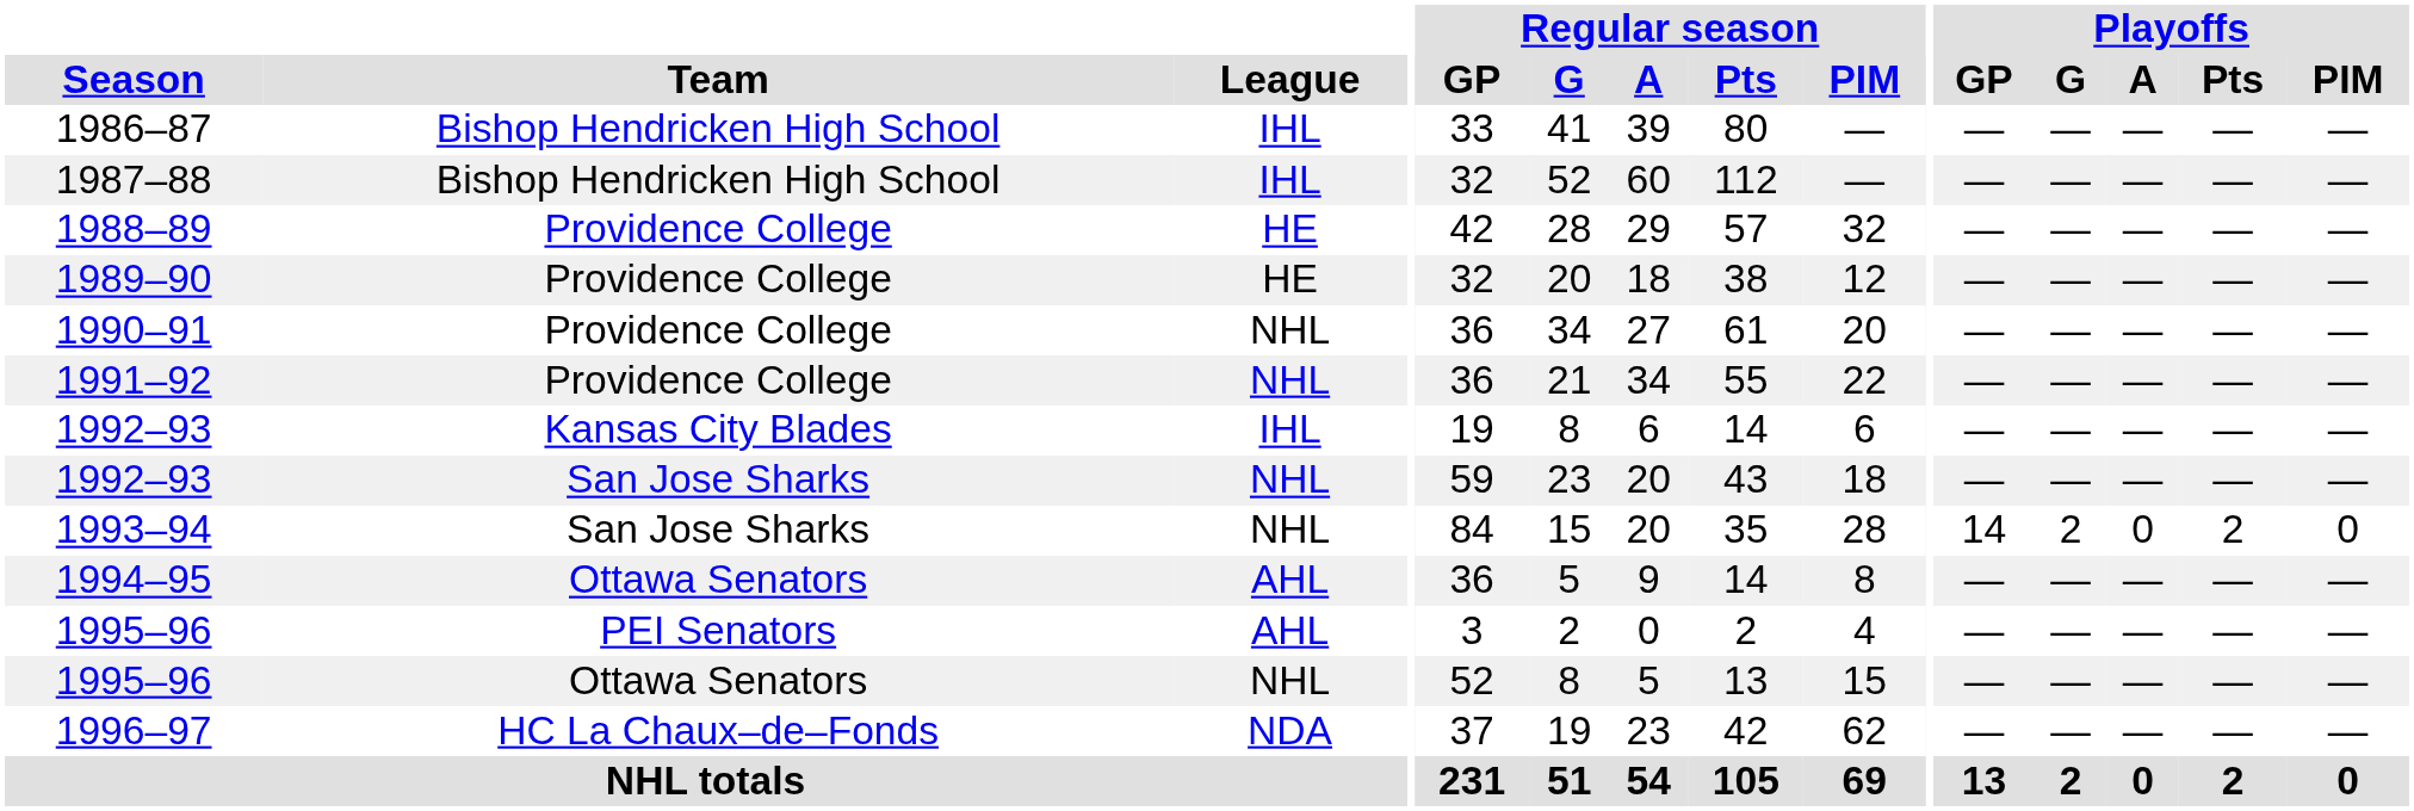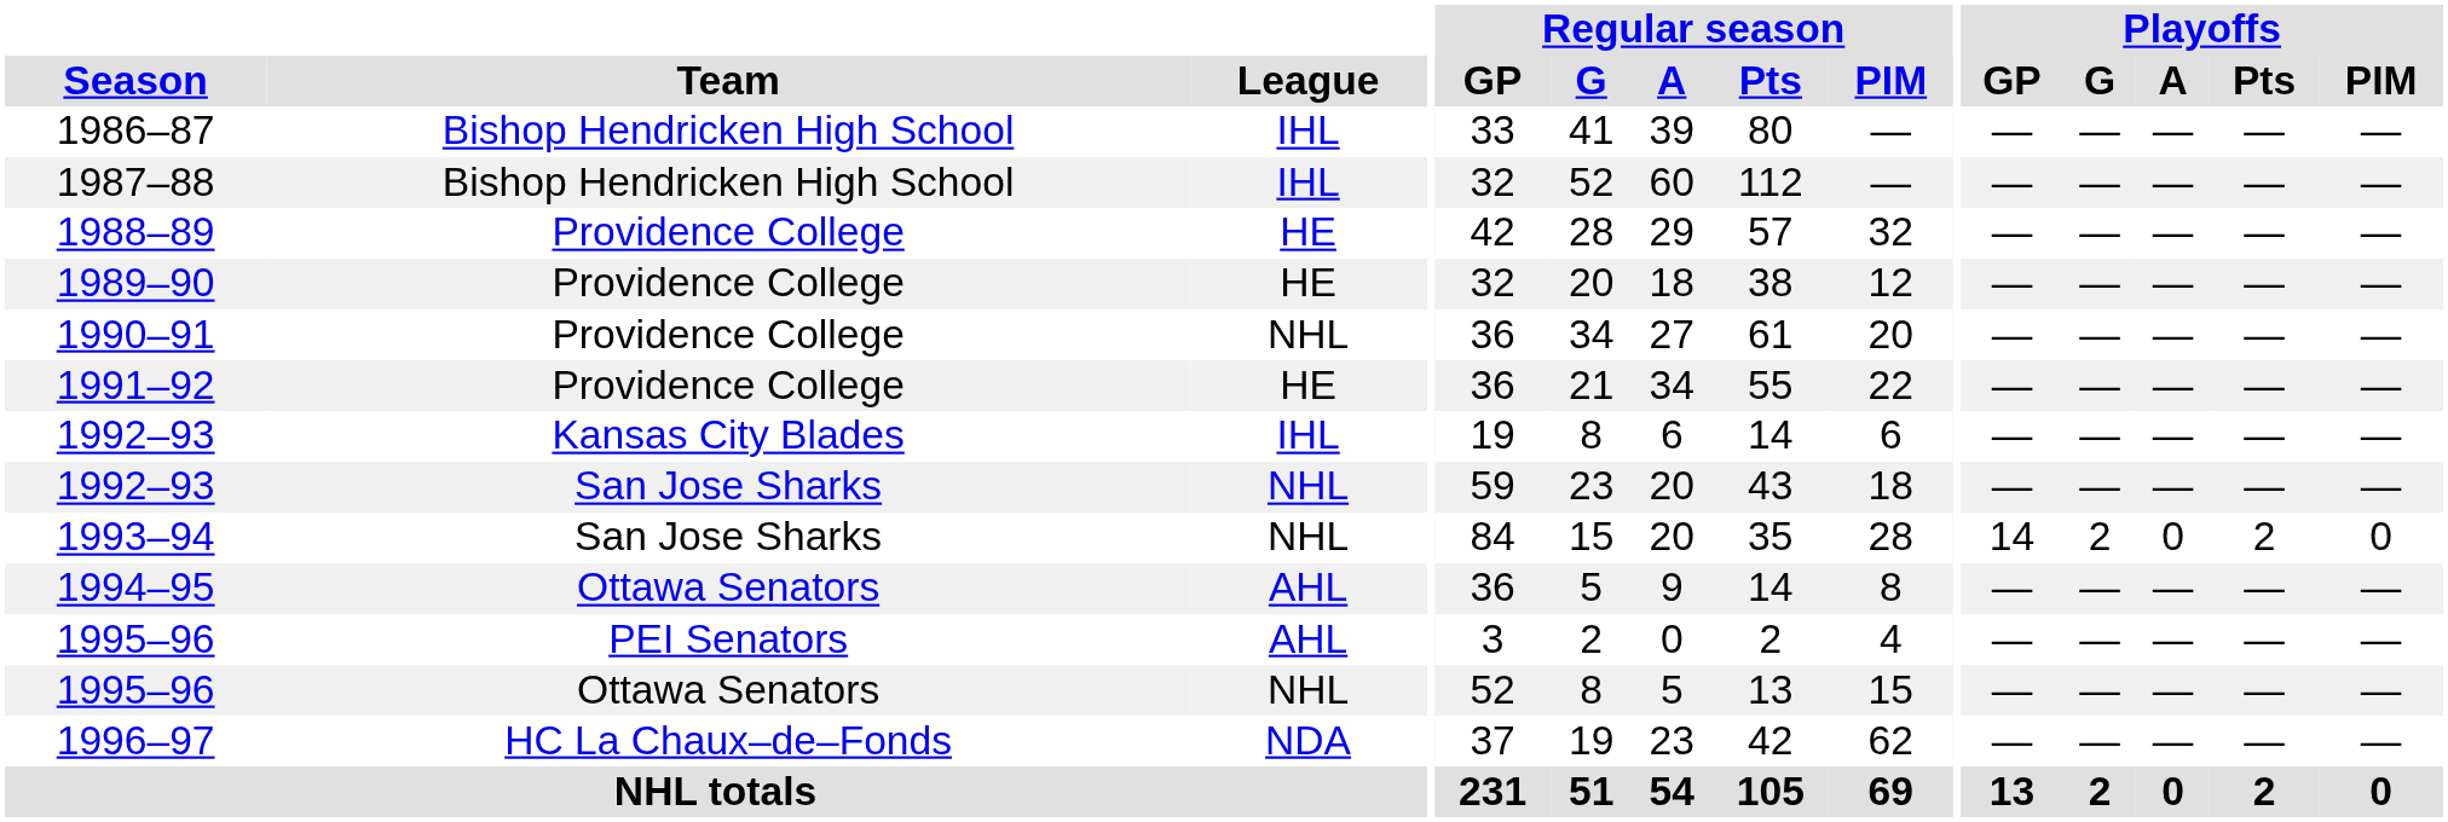 <table border="0" cellpadding="1" cellspacing="0" style="text-align:center; width:60em">
 <tr bgcolor="#e0e0e0">
 <th colspan="3" bgcolor="#ffffff"></th>
 <th rowspan="100" bgcolor="#ffffff"></th>
 <th colspan="5"><a href='#'>Regular season</a></th>
 <th rowspan="100" bgcolor="#ffffff"></th>
 <th colspan="5"><a href='#'>Playoffs</a></th>
 </tr>
 <tr bgcolor="#e0e0e0">
 <th><a href='#'>Season</a></th>
 <th>Team</th>
 <th>League</th>
 <th>GP</th>
 <th><a href='#'>G</a></th>
 <th><a href='#'>A</a></th>
 <th><a href='#'>Pts</a></th>
 <th><a href='#'>PIM</a></th>
 <th>GP</th>
 <th>G</th>
 <th>A</th>
 <th>Pts</th>
 <th>PIM</th>
 </tr>
 <tr>
 <td>1986–87</td>
 <td><a href='#'>Bishop Hendricken High School</a></td>
 <td><a href='#'>IHL</a></td>
 <td>33</td>
 <td>41</td>
 <td>39</td>
 <td>80</td>
 <td>—</td>
 <td>—</td>
 <td>—</td>
 <td>—</td>
 <td>—</td>
 <td>—</td>
 </tr>
 <tr bgcolor="#f0f0f0">
 <td>1987–88</td>
 <td>Bishop Hendricken High School</td>
 <td><a href='#'>IHL</a></td>
 <td>32</td>
 <td>52</td>
 <td>60</td>
 <td>112</td>
 <td>—</td>
 <td>—</td>
 <td>—</td>
 <td>—</td>
 <td>—</td>
 <td>—</td>
 </tr>
 <tr>
 <td><a href='#'>1988–89</a></td>
 <td><a href='#'>Providence College</a></td>
 <td><a href='#'>HE</a></td>
 <td>42</td>
 <td>28</td>
 <td>29</td>
 <td>57</td>
 <td>32</td>
 <td>—</td>
 <td>—</td>
 <td>—</td>
 <td>—</td>
 <td>—</td>
 </tr>
 <tr bgcolor="#f0f0f0">
 <td><a href='#'>1989–90</a></td>
 <td>Providence College</td>
 <td>HE</td>
 <td>32</td>
 <td>20</td>
 <td>18</td>
 <td>38</td>
 <td>12</td>
 <td>—</td>
 <td>—</td>
 <td>—</td>
 <td>—</td>
 <td>—</td>
 </tr>
 <tr>
 <td><a href='#'>1990–91</a></td>
 <td>Providence College</td>
 <td>NHL</td>
 <td>36</td>
 <td>34</td>
 <td>27</td>
 <td>61</td>
 <td>20</td>
 <td>—</td>
 <td>—</td>
 <td>—</td>
 <td>—</td>
 <td>—</td>
 </tr>
 <tr bgcolor="#f0f0f0">
 <td><a href='#'>1991–92</a></td>
 <td>Providence College</td>
-<td><a href='#'>NHL</a></td>
+<td>HE</td>
 <td>36</td>
 <td>21</td>
 <td>34</td>
 <td>55</td>
 <td>22</td>
 <td>—</td>
 <td>—</td>
 <td>—</td>
 <td>—</td>
 <td>—</td>
 </tr>
 <tr>
 <td><a href='#'>1992–93</a></td>
 <td><a href='#'>Kansas City Blades</a></td>
 <td><a href='#'>IHL</a></td>
 <td>19</td>
 <td>8</td>
 <td>6</td>
 <td>14</td>
 <td>6</td>
 <td>—</td>
 <td>—</td>
 <td>—</td>
 <td>—</td>
 <td>—</td>
 </tr>
 <tr bgcolor="#f0f0f0">
 <td><a href='#'>1992–93</a></td>
 <td><a href='#'>San Jose Sharks</a></td>
 <td><a href='#'>NHL</a></td>
 <td>59</td>
 <td>23</td>
 <td>20</td>
 <td>43</td>
 <td>18</td>
 <td>—</td>
 <td>—</td>
 <td>—</td>
 <td>—</td>
 <td>—</td>
 </tr>
 <tr>
 <td><a href='#'>1993–94</a></td>
 <td>San Jose Sharks</td>
 <td>NHL</td>
 <td>84</td>
 <td>15</td>
 <td>20</td>
 <td>35</td>
 <td>28</td>
 <td>14</td>
 <td>2</td>
 <td>0</td>
 <td>2</td>
 <td>0</td>
 </tr>
 <tr bgcolor="#f0f0f0">
 <td><a href='#'>1994–95</a></td>
 <td><a href='#'>Ottawa Senators</a></td>
 <td><a href='#'>AHL</a></td>
 <td>36</td>
 <td>5</td>
 <td>9</td>
 <td>14</td>
 <td>8</td>
 <td>—</td>
 <td>—</td>
 <td>—</td>
 <td>—</td>
 <td>—</td>
 </tr>
 <tr>
 <td><a href='#'>1995–96</a></td>
 <td><a href='#'>PEI Senators</a></td>
 <td><a href='#'>AHL</a></td>
 <td>3</td>
 <td>2</td>
 <td>0</td>
 <td>2</td>
 <td>4</td>
 <td>—</td>
 <td>—</td>
 <td>—</td>
 <td>—</td>
 <td>—</td>
 </tr>
 <tr bgcolor="#f0f0f0">
 <td><a href='#'>1995–96</a></td>
 <td>Ottawa Senators</td>
 <td>NHL</td>
 <td>52</td>
 <td>8</td>
 <td>5</td>
 <td>13</td>
 <td>15</td>
 <td>—</td>
 <td>—</td>
 <td>—</td>
 <td>—</td>
 <td>—</td>
 </tr>
 <tr>
 <td><a href='#'>1996–97</a></td>
 <td><a href='#'>HC La Chaux–de–Fonds</a></td>
 <td><a href='#'>NDA</a></td>
 <td>37</td>
 <td>19</td>
 <td>23</td>
 <td>42</td>
 <td>62</td>
 <td>—</td>
 <td>—</td>
 <td>—</td>
 <td>—</td>
 <td>—</td>
 </tr>
 <tr bgcolor="#e0e0e0">
 <th colspan="3">NHL totals</th>
 <th>231</th>
 <th>51</th>
 <th>54</th>
 <th>105</th>
 <th>69</th>
 <th>13</th>
 <th>2</th>
 <th>0</th>
 <th>2</th>
 <th>0</th>
 </tr>
 </table>
